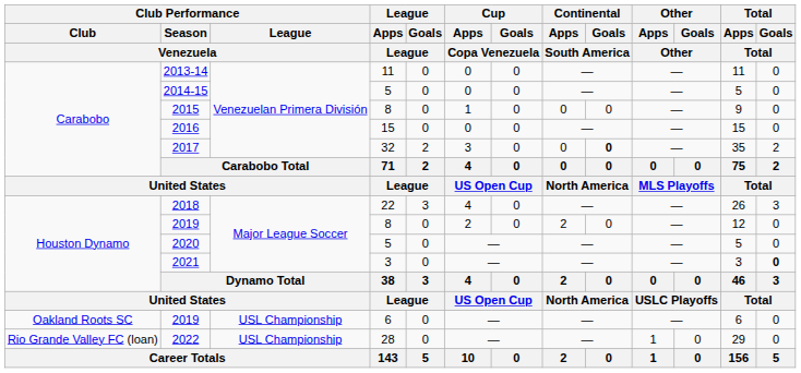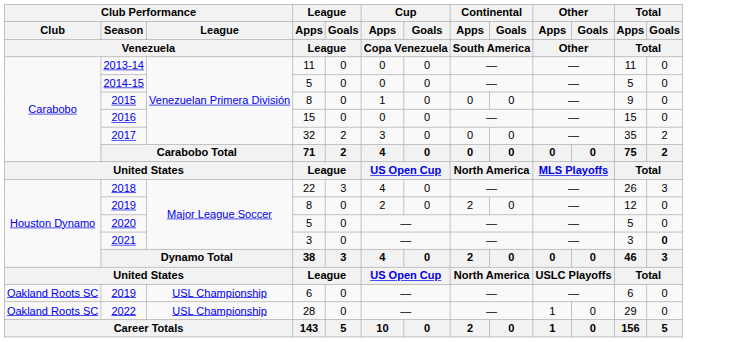 <table class="wikitable" style="text-align:center">
 <tr>
 <th colspan="3">Club Performance</th>
 <th colspan="2">League</th>
 <th colspan="2">Cup</th>
 <th colspan="2">Continental</th>
 <th colspan="2">Other</th>
 <th colspan="2">Total</th>
 </tr>
 <tr>
 <th>Club</th>
 <th>Season</th>
 <th>League</th>
 <th>Apps</th>
 <th>Goals</th>
 <th>Apps</th>
 <th>Goals</th>
 <th>Apps</th>
 <th>Goals</th>
 <th>Apps</th>
 <th>Goals</th>
 <th>Apps</th>
 <th>Goals</th>
 </tr>
 <tr>
 <th colspan="3">Venezuela</th>
 <th colspan="2">League</th>
 <th colspan="2">Copa Venezuela</th>
 <th colspan="2">South America</th>
 <th colspan="2">Other</th>
 <th colspan="2">Total</th>
 </tr>
 <tr>
 <td rowspan="6"><a href='#'>Carabobo</a></td>
 <td><a href='#'>2013-14</a></td>
 <td rowspan="5"><a href='#'>Venezuelan Primera División</a></td>
 <td>11</td>
 <td>0</td>
 <td>0</td>
 <td>0</td>
 <td colspan="2">—</td>
 <td colspan="2">—</td>
 <td>11</td>
 <td>0</td>
 </tr>
 <tr>
 <td><a href='#'>2014-15</a></td>
 <td>5</td>
 <td>0</td>
 <td>0</td>
 <td>0</td>
 <td colspan="2">—</td>
 <td colspan="2">—</td>
 <td>5</td>
 <td>0</td>
 </tr>
 <tr>
 <td><a href='#'>2015</a></td>
 <td>8</td>
 <td>0</td>
 <td>1</td>
 <td>0</td>
 <td>0</td>
 <td>0</td>
 <td colspan="2">—</td>
 <td>9</td>
 <td>0</td>
 </tr>
 <tr>
 <td><a href='#'>2016</a></td>
 <td>15</td>
 <td>0</td>
 <td>0</td>
 <td>0</td>
 <td colspan="2">—</td>
 <td colspan="2">—</td>
 <td>15</td>
 <td>0</td>
 </tr>
 <tr>
 <td><a href='#'>2017</a></td>
 <td>32</td>
 <td>2</td>
 <td>3</td>
 <td>0</td>
 <td>0</td>
-<td><strong>0</strong></td>
+<td>0</td>
 <td colspan="2">—</td>
 <td>35</td>
 <td>2</td>
 </tr>
 <tr>
 <th colspan="2">Carabobo Total</th>
 <th>71</th>
 <th>2</th>
 <th>4</th>
 <th>0</th>
 <th>0</th>
 <th>0</th>
 <th>0</th>
 <th>0</th>
 <th>75</th>
 <th>2</th>
 </tr>
 <tr>
 <th colspan="3">United States</th>
 <th colspan="2">League</th>
 <th colspan="2"><a href='#'>US Open Cup</a></th>
 <th colspan="2">North America</th>
 <th colspan="2"><a href='#'>MLS Playoffs</a></th>
 <th colspan="2">Total</th>
 </tr>
 <tr>
 <td rowspan="5"><a href='#'>Houston Dynamo</a></td>
 <td><a href='#'>2018</a></td>
 <td rowspan="4"><a href='#'>Major League Soccer</a></td>
 <td>22</td>
 <td>3</td>
 <td>4</td>
 <td>0</td>
 <td colspan="2">—</td>
 <td colspan="2">—</td>
 <td>26</td>
 <td>3</td>
 </tr>
 <tr>
 <td><a href='#'>2019</a></td>
 <td>8</td>
 <td>0</td>
 <td>2</td>
 <td>0</td>
 <td>2</td>
 <td>0</td>
 <td colspan="2">—</td>
 <td>12</td>
 <td>0</td>
 </tr>
 <tr>
 <td><a href='#'>2020</a></td>
 <td>5</td>
 <td>0</td>
 <td colspan="2">—</td>
 <td colspan="2">—</td>
 <td colspan="2">—</td>
 <td>5</td>
 <td>0</td>
 </tr>
 <tr>
 <td><a href='#'>2021</a></td>
 <td>3</td>
 <td>0</td>
 <td colspan="2">—</td>
 <td colspan="2">—</td>
 <td colspan="2">—</td>
 <td>3</td>
 <td><strong>0</strong></td>
 </tr>
 <tr>
 <th colspan="2">Dynamo Total</th>
 <th>38</th>
 <th>3</th>
 <th>4</th>
 <th>0</th>
 <th>2</th>
 <th>0</th>
 <th>0</th>
 <th>0</th>
 <th>46</th>
 <th>3</th>
 </tr>
 <tr>
 <th colspan="3">United States</th>
 <th colspan="2">League</th>
 <th colspan="2"><a href='#'>US Open Cup</a></th>
 <th colspan="2">North America</th>
 <th colspan="2">USLC Playoffs</th>
 <th colspan="2">Total</th>
 </tr>
 <tr>
 <td><a href='#'>Oakland Roots SC</a></td>
 <td><a href='#'>2019</a></td>
 <td><a href='#'>USL Championship</a></td>
 <td>6</td>
 <td>0</td>
 <td colspan="2">—</td>
 <td colspan="2">—</td>
 <td colspan="2">—</td>
 <td>6</td>
 <td>0</td>
 </tr>
 <tr>
-<td><a href='#'>Rio Grande Valley FC</a> (loan)</td>
+<td><a href='#'>Oakland Roots SC</a></td>
 <td><a href='#'>2022</a></td>
 <td><a href='#'>USL Championship</a></td>
 <td>28</td>
 <td>0</td>
 <td colspan="2">—</td>
 <td colspan="2">—</td>
 <td>1</td>
 <td>0</td>
 <td>29</td>
 <td>0</td>
 </tr>
 <tr>
 <th colspan="3">Career Totals</th>
 <th>143</th>
 <th>5</th>
 <th>10</th>
 <th>0</th>
 <th>2</th>
 <th>0</th>
 <th>1</th>
 <th>0</th>
 <th>156</th>
 <th>5</th>
 </tr>
 </table>
